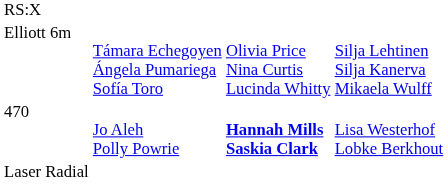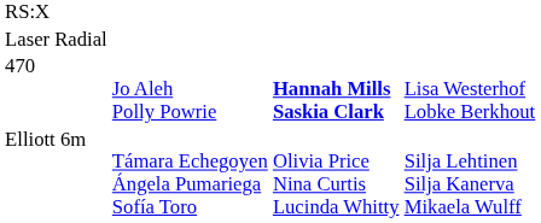 <table>
 <tr>
 <td>RS:X<br></td>
 <td style="vertical-align:top;"></td>
 <td style="vertical-align:top;"></td>
 <td style="vertical-align:top;"></td>
 </tr>
-<tr valign="top">
-<td>Elliott 6m<br></td>
-<td><br><a href='#'>Támara Echegoyen</a><br><a href='#'>Ángela Pumariega</a><br><a href='#'>Sofía Toro</a></td>
-<td><br><a href='#'>Olivia Price</a><br><a href='#'>Nina Curtis</a><br><a href='#'>Lucinda Whitty</a></td>
-<td><br><a href='#'>Silja Lehtinen</a><br><a href='#'>Silja Kanerva</a><br><a href='#'>Mikaela Wulff</a></td>
+<tr>
+<td>Laser Radial<br></td>
+<td style="vertical-align:top;"></td>
+<td style="vertical-align:top;"></td>
+<td style="vertical-align:top;"></td>
 </tr>
 <tr valign="top">
 <td>470<br></td>
 <td><br><a href='#'>Jo Aleh</a><br><a href='#'>Polly Powrie</a></td>
 <td><strong><br><a href='#'>Hannah Mills</a><br><a href='#'>Saskia Clark</a></strong></td>
 <td><br><a href='#'>Lisa Westerhof</a><br><a href='#'>Lobke Berkhout</a></td>
 </tr>
-<tr>
-<td>Laser Radial<br></td>
-<td style="vertical-align:top;"></td>
-<td style="vertical-align:top;"></td>
-<td style="vertical-align:top;"></td>
+<tr valign="top">
+<td>Elliott 6m<br></td>
+<td><br><a href='#'>Támara Echegoyen</a><br><a href='#'>Ángela Pumariega</a><br><a href='#'>Sofía Toro</a></td>
+<td><br><a href='#'>Olivia Price</a><br><a href='#'>Nina Curtis</a><br><a href='#'>Lucinda Whitty</a></td>
+<td><br><a href='#'>Silja Lehtinen</a><br><a href='#'>Silja Kanerva</a><br><a href='#'>Mikaela Wulff</a></td>
 </tr>
 </table>
